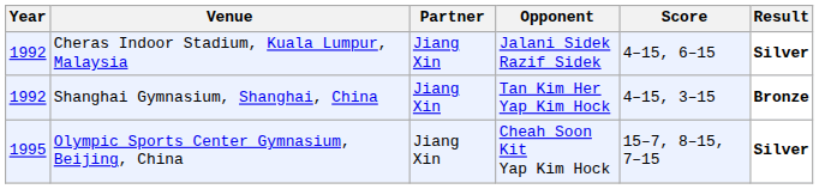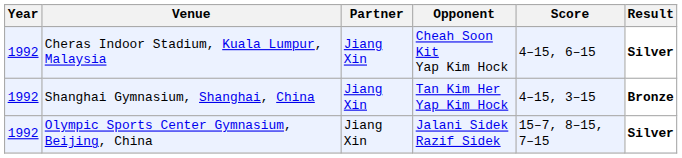 <table class="sortable wikitable" style="font-size: 90%;">
 <tr>
 <th>Year</th>
 <th>Venue</th>
 <th>Partner</th>
 <th>Opponent</th>
 <th>Score</th>
 <th>Result</th>
 </tr>
 <tr style="background:#ECF2FF">
 <td align="center"><a href='#'>1992</a></td>
 <td align="left">Cheras Indoor Stadium, <a href='#'>Kuala Lumpur</a>, <a href='#'>Malaysia</a></td>
 <td align="left"> <a href='#'>Jiang Xin</a></td>
-<td align="left"> <a href='#'>Jalani Sidek</a> <br>  <a href='#'>Razif Sidek</a></td>
+<td align="left"> <a href='#'>Cheah Soon Kit</a> <br>  Yap Kim Hock</td>
 <td align="left">4–15, 6–15</td>
 <td style="text-align:left; background:white"> <strong>Silver</strong></td>
 </tr>
 <tr style="background:#ECF2FF">
 <td align="center"><a href='#'>1992</a></td>
 <td align="left">Shanghai Gymnasium, <a href='#'>Shanghai</a>, <a href='#'>China</a></td>
 <td align="left"> <a href='#'>Jiang Xin</a></td>
 <td align="left"> <a href='#'>Tan Kim Her</a> <br>  <a href='#'>Yap Kim Hock</a></td>
 <td align="left">4–15, 3–15</td>
 <td style="text-align:left; background:white"> <strong>Bronze</strong></td>
 </tr>
 <tr style="background:#ECF2FF">
-<td align="center"><a href='#'>1995</a></td>
+<td align="center"><a href='#'>1992</a></td>
 <td align="left"><a href='#'>Olympic Sports Center Gymnasium</a>, <a href='#'>Beijing</a>, China</td>
 <td align="left"> Jiang Xin</td>
-<td align="left"> <a href='#'>Cheah Soon Kit</a> <br>  Yap Kim Hock</td>
+<td align="left"> <a href='#'>Jalani Sidek</a> <br>  <a href='#'>Razif Sidek</a></td>
 <td align="left">15–7, 8–15, 7–15</td>
 <td style="text-align:left; background:white"> <strong>Silver</strong></td>
 </tr>
 </table>
